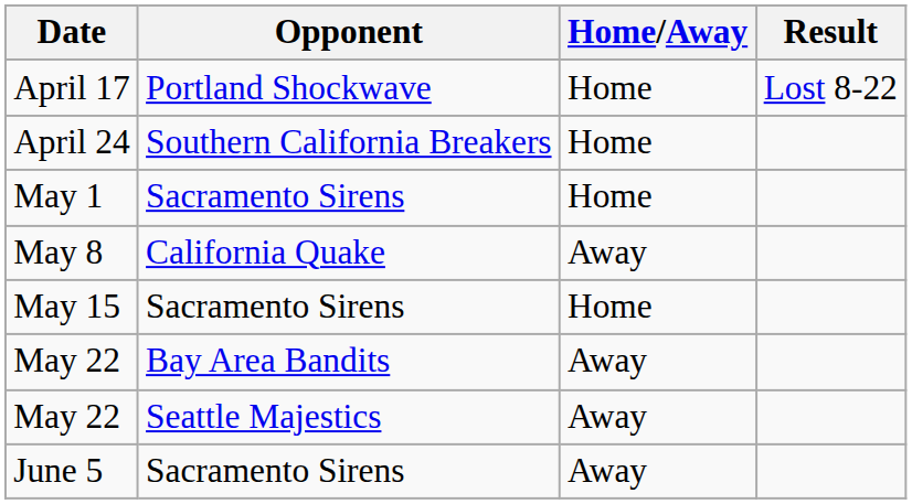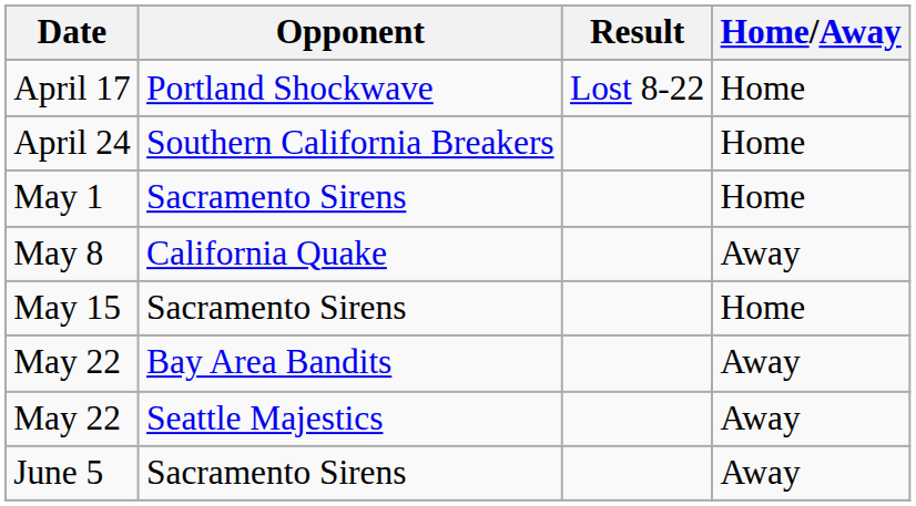 <table class="wikitable">
 <tr>
 <th>Date</th>
 <th>Opponent</th>
+<th>Result</th>
 <th><a href='#'>Home</a>/<a href='#'>Away</a></th>
-<th>Result</th>
 </tr>
 <tr>
 <td>April 17</td>
 <td><a href='#'>Portland Shockwave</a></td>
+<td><a href='#'>Lost</a> 8-22</td>
 <td>Home</td>
-<td><a href='#'>Lost</a> 8-22</td>
 </tr>
 <tr>
 <td>April 24</td>
 <td><a href='#'>Southern California Breakers</a></td>
+<td></td>
 <td>Home</td>
-<td></td>
 </tr>
 <tr>
 <td>May 1</td>
 <td><a href='#'>Sacramento Sirens</a></td>
+<td></td>
 <td>Home</td>
-<td></td>
 </tr>
 <tr>
 <td>May 8</td>
 <td><a href='#'>California Quake</a></td>
+<td></td>
 <td>Away</td>
-<td></td>
 </tr>
 <tr>
 <td>May 15</td>
 <td>Sacramento Sirens</td>
+<td></td>
 <td>Home</td>
-<td></td>
 </tr>
 <tr>
 <td>May 22</td>
 <td><a href='#'>Bay Area Bandits</a></td>
+<td></td>
 <td>Away</td>
-<td></td>
 </tr>
 <tr>
 <td>May 22</td>
 <td><a href='#'>Seattle Majestics</a></td>
+<td></td>
 <td>Away</td>
-<td></td>
 </tr>
 <tr>
 <td>June 5</td>
 <td>Sacramento Sirens</td>
+<td></td>
 <td>Away</td>
-<td></td>
 </tr>
 </table>
